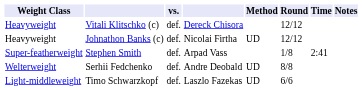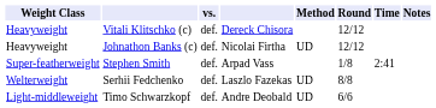 <table class="toccolours" style="font-size: 85%;">
 <tr>
 <th style="background:#e6e8fa; color:#000; text-align:center;">Weight Class</th>
 <th style="background:#e6e8fa; color:#000; text-align:center;"></th>
 <th style="background:#e6e8fa; color:#000; text-align:center;">vs.</th>
 <th style="background:#e6e8fa; color:#000; text-align:center;"></th>
 <th style="background:#e6e8fa; color:#000; text-align:center;">Method</th>
 <th style="background:#e6e8fa; color:#000; text-align:center;">Round</th>
 <th style="background:#e6e8fa; color:#000; text-align:center;">Time</th>
 <th style="background:#e6e8fa; color:#000; text-align:center;">Notes</th>
 </tr>
 <tr>
 <td><a href='#'>Heavyweight</a></td>
 <td><a href='#'>Vitali Klitschko</a> (c)</td>
 <td>def.</td>
 <td><a href='#'>Dereck Chisora</a></td>
 <td></td>
 <td>12/12</td>
 <td></td>
 <td></td>
 </tr>
 <tr>
 <td>Heavyweight</td>
 <td><a href='#'>Johnathon Banks</a> (c)</td>
 <td>def.</td>
 <td>Nicolai Firtha</td>
 <td>UD</td>
 <td>12/12</td>
 <td></td>
 <td></td>
 </tr>
 <tr>
 <td><a href='#'>Super-featherweight</a></td>
 <td><a href='#'>Stephen Smith</a></td>
 <td>def.</td>
 <td>Arpad Vass</td>
 <td></td>
 <td>1/8</td>
 <td>2:41</td>
 <td></td>
 </tr>
 <tr>
 <td><a href='#'>Welterweight</a></td>
 <td>Serhii Fedchenko</td>
 <td>def.</td>
-<td>Andre Deobald</td>
+<td>Laszlo Fazekas</td>
 <td>UD</td>
 <td>8/8</td>
 <td></td>
 <td></td>
 </tr>
 <tr>
 <td><a href='#'>Light-middleweight</a></td>
 <td>Timo Schwarzkopf</td>
 <td>def.</td>
-<td>Laszlo Fazekas</td>
+<td>Andre Deobald</td>
 <td>UD</td>
 <td>6/6</td>
 <td></td>
 <td></td>
 </tr>
 <tr>
 </tr>
 </table>
